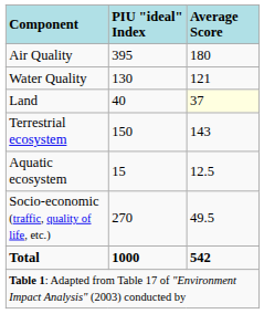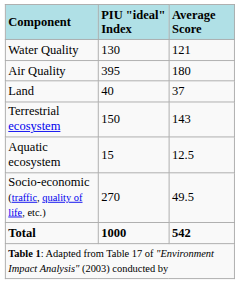 <table class="wikitable" style="width:250px; float:right; font-size:0.85em; margin:0 0 1em 1em;">
 <tr style="background:#b0e0e6;">
 <td><strong>Component</strong></td>
 <td><strong>PIU "ideal" Index</strong></td>
 <td><strong>Average Score</strong></td>
 </tr>
 <tr>
+<td>Water Quality</td>
+<td>130</td>
+<td>121</td>
+</tr>
+<tr>
 <td>Air Quality</td>
 <td>395</td>
 <td>180</td>
 </tr>
 <tr>
-<td>Water Quality</td>
-<td>130</td>
-<td>121</td>
-</tr>
-<tr>
 <td>Land</td>
 <td>40</td>
-<td style="background: lightyellow;">37</td>
+<td>37</td>
 </tr>
 <tr>
 <td>Terrestrial <a href='#'>ecosystem</a></td>
 <td>150</td>
 <td>143</td>
 </tr>
 <tr>
 <td>Aquatic ecosystem</td>
 <td>15</td>
 <td>12.5</td>
 </tr>
 <tr>
 <td>Socio-economic<br><small>(<a href='#'>traffic</a>, <a href='#'>quality of life</a>, etc.)</small></td>
 <td>270</td>
 <td>49.5</td>
 </tr>
 <tr>
 <td><strong>Total</strong></td>
 <td><strong>1000</strong></td>
 <td><strong>542</strong></td>
 </tr>
 <tr>
 <td colspan="3"><small><strong>Table 1</strong>: Adapted from Table 17 of <em>"Environment Impact Analysis"</em> (2003) conducted by </small></td>
 </tr>
 </table>
